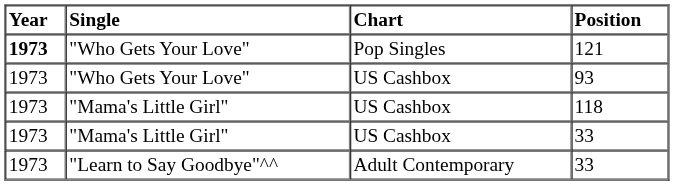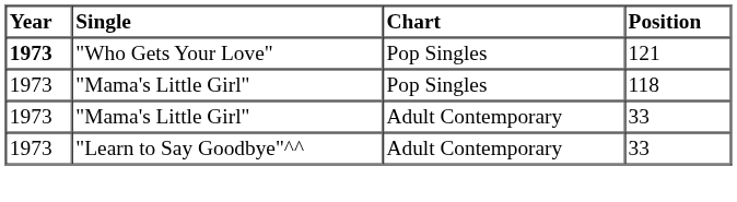 <table border=1 cellspacing=0 cellpadding=2 width="550px">
 <tr>
 <th align="left">Year</th>
 <th align="left">Single</th>
 <th align="left">Chart</th>
 <th align="left">Position</th>
 </tr>
 <tr>
 <td align="left"><strong>1973</strong></td>
 <td align="left">"Who Gets Your Love"</td>
 <td align="left">Pop Singles</td>
 <td align="left">121</td>
 </tr>
 <tr>
 <td align="left">1973</td>
-<td align="left">"Who Gets Your Love"</td>
-<td align="left">US Cashbox</td>
-<td align="left">93</td>
-</tr>
-<tr>
-<td align="left">1973</td>
 <td align="left">"Mama's Little Girl"</td>
-<td align="left">US Cashbox</td>
+<td align="left">Pop Singles</td>
 <td align="left">118</td>
 </tr>
 <tr>
 <td align="left">1973</td>
 <td align="left">"Mama's Little Girl"</td>
-<td align="left">US Cashbox</td>
+<td align="left">Adult Contemporary</td>
 <td align="left">33</td>
 </tr>
 <tr>
 <td align="left">1973</td>
 <td align="left">"Learn to Say Goodbye"^^</td>
 <td align="left">Adult Contemporary</td>
 <td align="left">33</td>
 </tr>
 </table>
